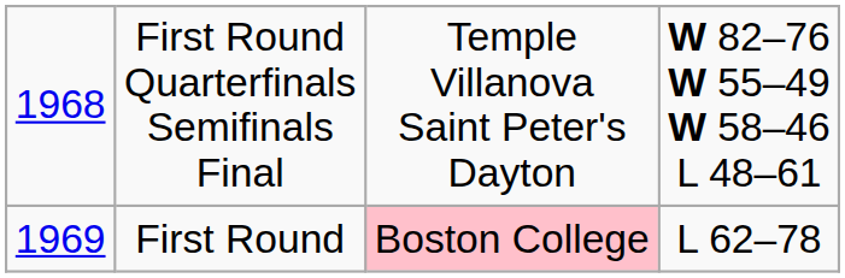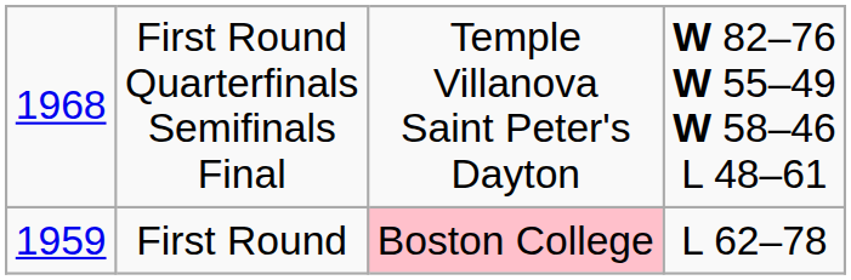 <table class="wikitable">
 <tr style="text-align:center;">
 <td><a href='#'>1968</a></td>
 <td>First Round<br>Quarterfinals<br>Semifinals<br>Final</td>
 <td>Temple<br>Villanova<br>Saint Peter's<br>Dayton</td>
 <td><strong>W</strong> 82–76<br><strong>W</strong> 55–49<br><strong>W</strong> 58–46<br>L 48–61</td>
 </tr>
 <tr style="text-align:center;">
-<td><a href='#'>1969</a></td>
+<td><a href='#'>1959</a></td>
 <td>First Round</td>
 <td style="background: pink;">Boston College</td>
 <td>L 62–78</td>
 </tr>
 </table>
